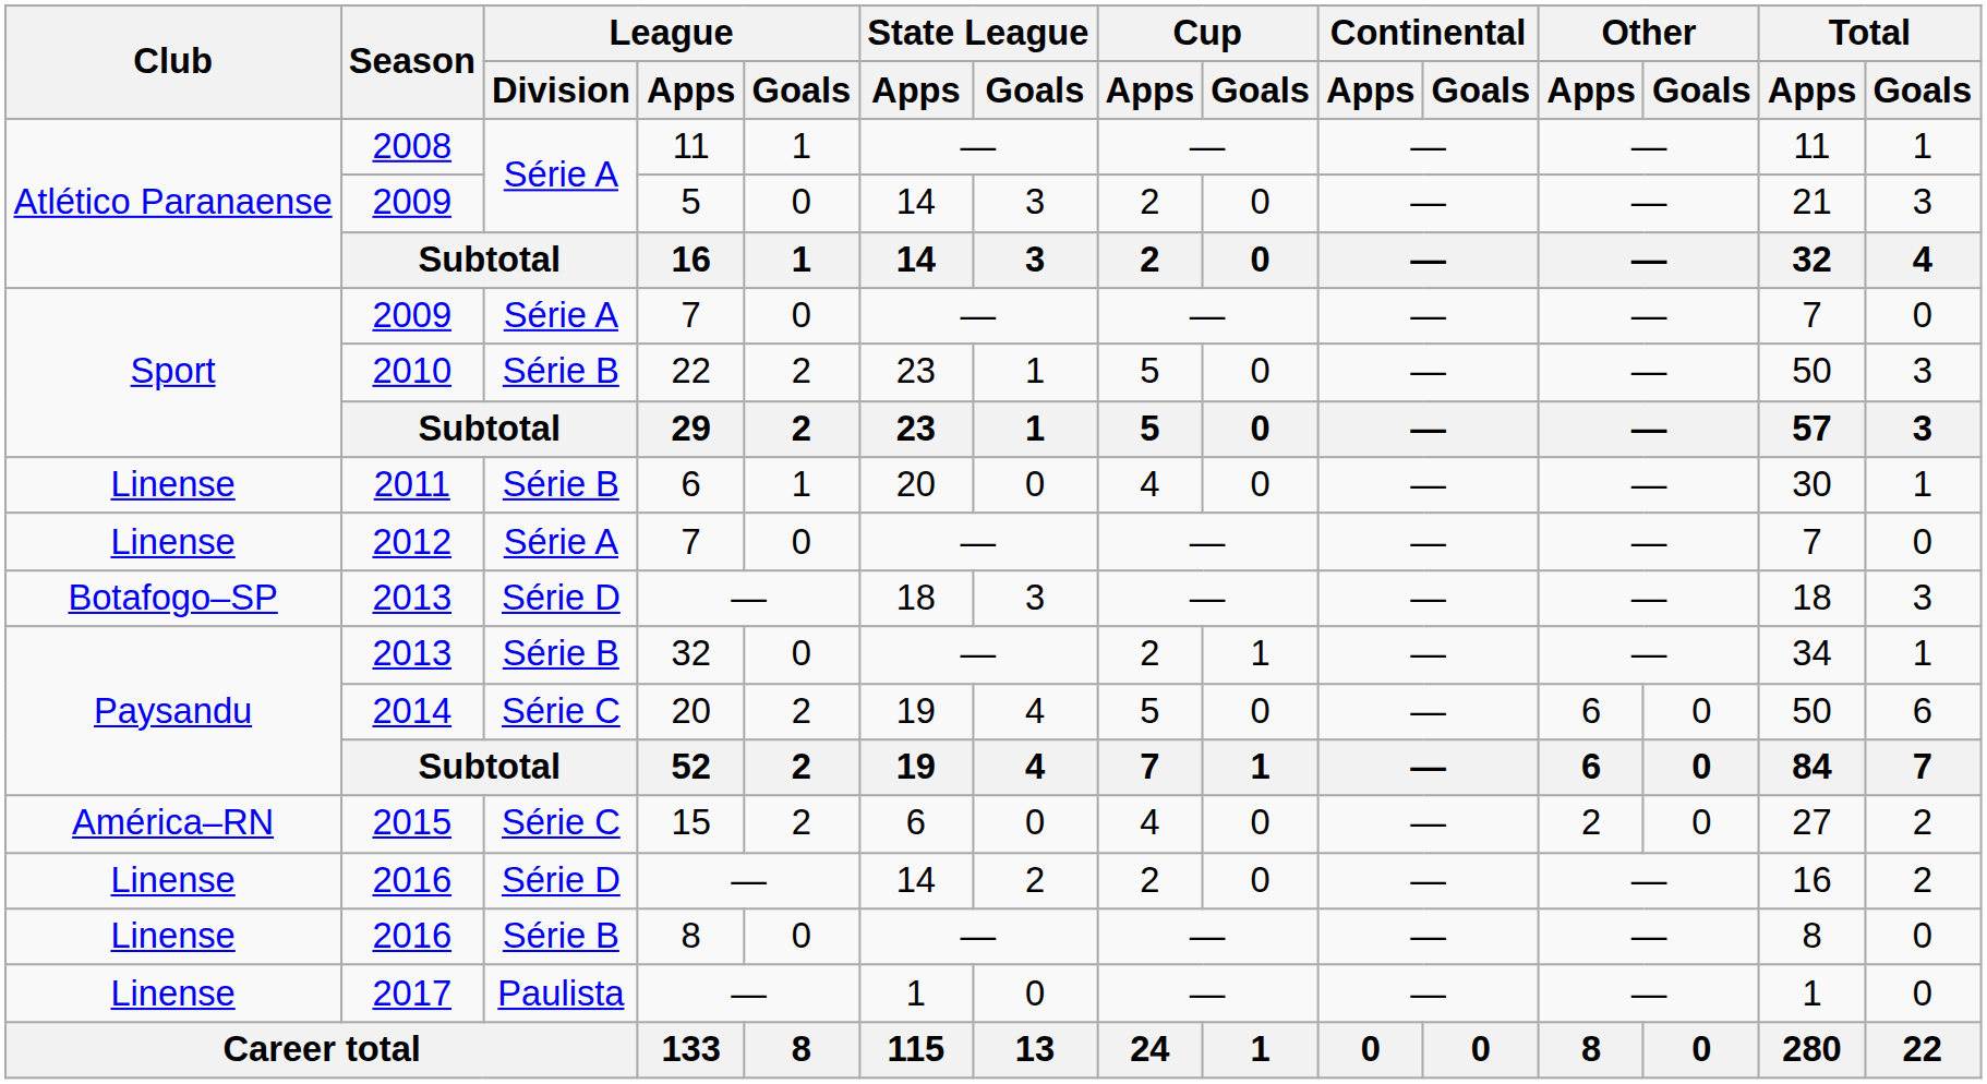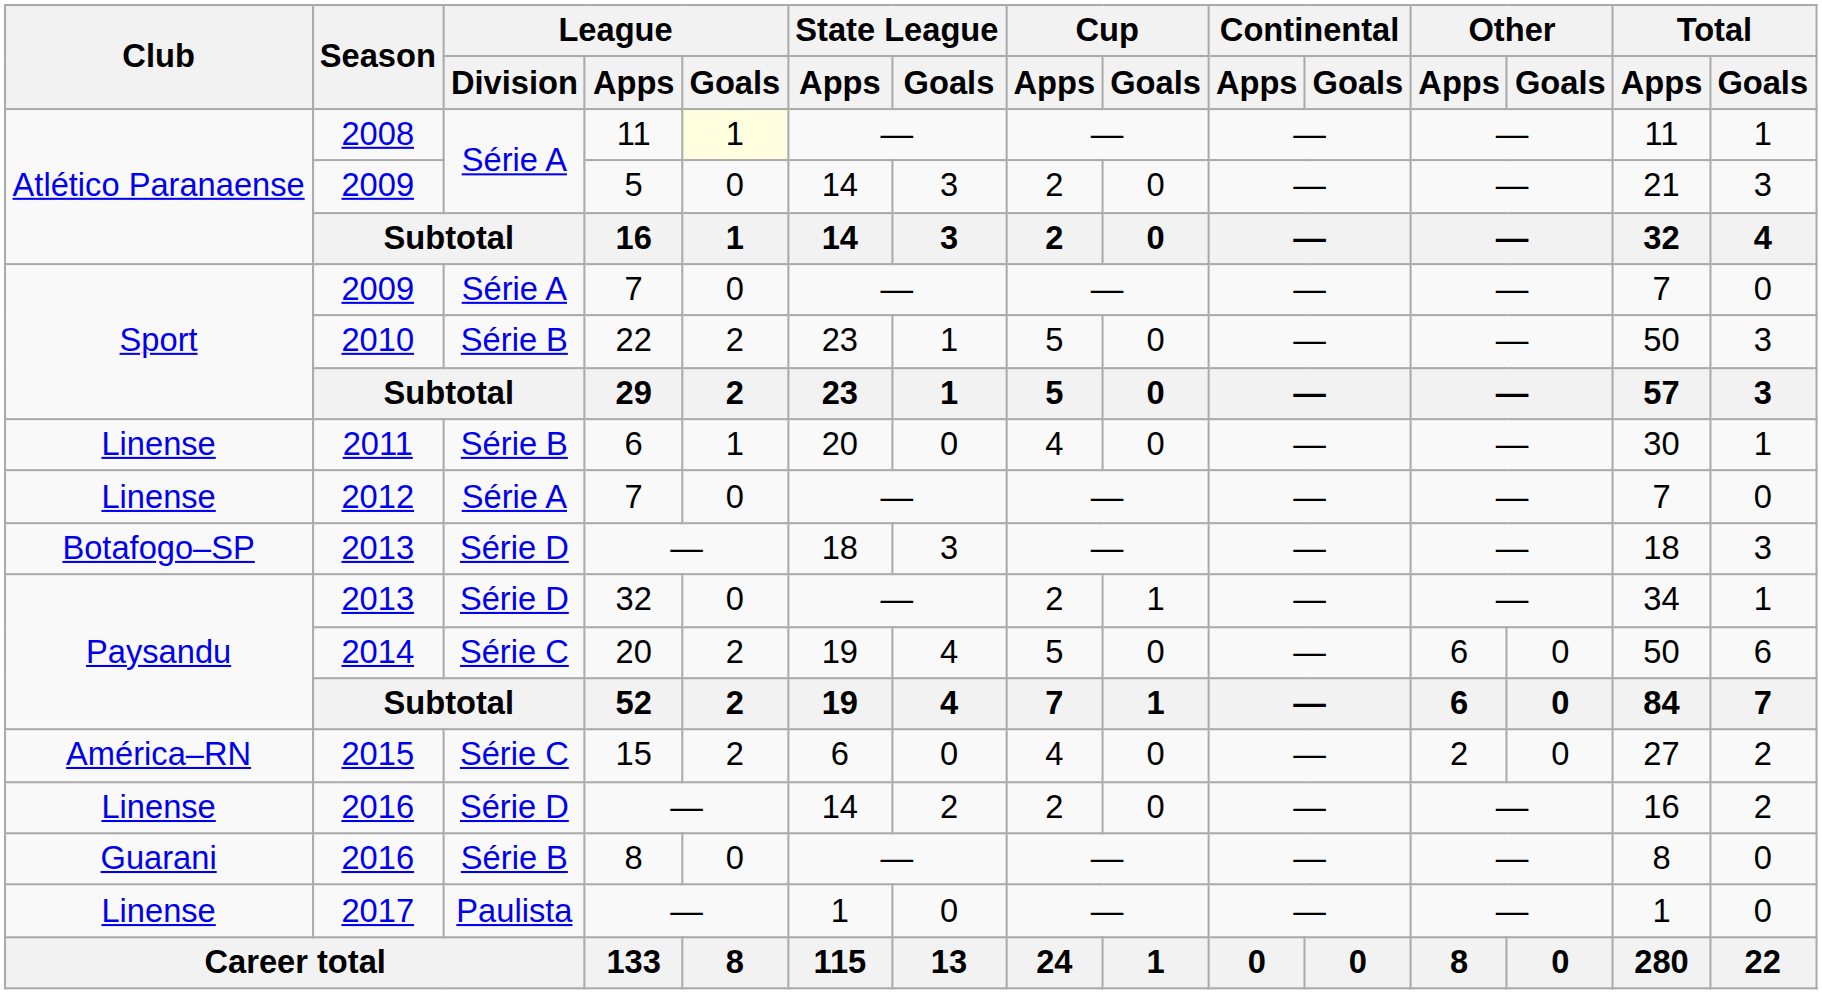 <table class="wikitable" style="text-align: center;">
 <tr>
 <th rowspan="2">Club</th>
 <th rowspan="2">Season</th>
 <th colspan="3">League</th>
 <th colspan="2">State League</th>
 <th colspan="2">Cup</th>
 <th colspan="2">Continental</th>
 <th colspan="2">Other</th>
 <th colspan="2">Total</th>
 </tr>
 <tr>
 <th>Division</th>
 <th>Apps</th>
 <th>Goals</th>
 <th>Apps</th>
 <th>Goals</th>
 <th>Apps</th>
 <th>Goals</th>
 <th>Apps</th>
 <th>Goals</th>
 <th>Apps</th>
 <th>Goals</th>
 <th>Apps</th>
 <th>Goals</th>
 </tr>
 <tr>
 <td rowspan=3 valign="center"><a href='#'>Atlético Paranaense</a></td>
 <td><a href='#'>2008</a></td>
 <td rowspan=2><a href='#'>Série A</a></td>
 <td>11</td>
-<td>1</td>
+<td style="background: lightyellow;">1</td>
 <td colspan="2">—</td>
 <td colspan="2">—</td>
 <td colspan="2">—</td>
 <td colspan="2">—</td>
 <td>11</td>
 <td>1</td>
 </tr>
 <tr>
 <td><a href='#'>2009</a></td>
 <td>5</td>
 <td>0</td>
 <td>14</td>
 <td>3</td>
 <td>2</td>
 <td>0</td>
 <td colspan="2">—</td>
 <td colspan="2">—</td>
 <td>21</td>
 <td>3</td>
 </tr>
 <tr>
 <th colspan="2">Subtotal</th>
 <th>16</th>
 <th>1</th>
 <th>14</th>
 <th>3</th>
 <th>2</th>
 <th>0</th>
 <th colspan="2">—</th>
 <th colspan="2">—</th>
 <th>32</th>
 <th>4</th>
 </tr>
 <tr>
 <td rowspan="3" valign="center"><a href='#'>Sport</a></td>
 <td><a href='#'>2009</a></td>
 <td><a href='#'>Série A</a></td>
 <td>7</td>
 <td>0</td>
 <td colspan="2">—</td>
 <td colspan="2">—</td>
 <td colspan="2">—</td>
 <td colspan="2">—</td>
 <td>7</td>
 <td>0</td>
 </tr>
 <tr>
 <td><a href='#'>2010</a></td>
 <td><a href='#'>Série B</a></td>
 <td>22</td>
 <td>2</td>
 <td>23</td>
 <td>1</td>
 <td>5</td>
 <td>0</td>
 <td colspan="2">—</td>
 <td colspan="2">—</td>
 <td>50</td>
 <td>3</td>
 </tr>
 <tr>
 <th colspan="2">Subtotal</th>
 <th>29</th>
 <th>2</th>
 <th>23</th>
 <th>1</th>
 <th>5</th>
 <th>0</th>
 <th colspan="2">—</th>
 <th colspan="2">—</th>
 <th>57</th>
 <th>3</th>
 </tr>
 <tr>
 <td valign="center"><a href='#'>Linense</a></td>
 <td><a href='#'>2011</a></td>
 <td><a href='#'>Série B</a></td>
 <td>6</td>
 <td>1</td>
 <td>20</td>
 <td>0</td>
 <td>4</td>
 <td>0</td>
 <td colspan="2">—</td>
 <td colspan="2">—</td>
 <td>30</td>
 <td>1</td>
 </tr>
 <tr>
 <td valign="center"><a href='#'>Linense</a></td>
 <td><a href='#'>2012</a></td>
 <td><a href='#'>Série A</a></td>
 <td>7</td>
 <td>0</td>
 <td colspan="2">—</td>
 <td colspan="2">—</td>
 <td colspan="2">—</td>
 <td colspan="2">—</td>
 <td>7</td>
 <td>0</td>
 </tr>
 <tr>
 <td valign="center"><a href='#'>Botafogo–SP</a></td>
 <td><a href='#'>2013</a></td>
 <td><a href='#'>Série D</a></td>
 <td colspan="2">—</td>
 <td>18</td>
 <td>3</td>
 <td colspan="2">—</td>
 <td colspan="2">—</td>
 <td colspan="2">—</td>
 <td>18</td>
 <td>3</td>
 </tr>
 <tr>
 <td rowspan="3" valign="center"><a href='#'>Paysandu</a></td>
 <td><a href='#'>2013</a></td>
-<td><a href='#'>Série B</a></td>
+<td><a href='#'>Série D</a></td>
 <td>32</td>
 <td>0</td>
 <td colspan="2">—</td>
 <td>2</td>
 <td>1</td>
 <td colspan="2">—</td>
 <td colspan="2">—</td>
 <td>34</td>
 <td>1</td>
 </tr>
 <tr>
 <td><a href='#'>2014</a></td>
 <td><a href='#'>Série C</a></td>
 <td>20</td>
 <td>2</td>
 <td>19</td>
 <td>4</td>
 <td>5</td>
 <td>0</td>
 <td colspan="2">—</td>
 <td>6</td>
 <td>0</td>
 <td>50</td>
 <td>6</td>
 </tr>
 <tr>
 <th colspan="2">Subtotal</th>
 <th>52</th>
 <th>2</th>
 <th>19</th>
 <th>4</th>
 <th>7</th>
 <th>1</th>
 <th colspan="2">—</th>
 <th>6</th>
 <th>0</th>
 <th>84</th>
 <th>7</th>
 </tr>
 <tr>
 <td valign="center"><a href='#'>América–RN</a></td>
 <td><a href='#'>2015</a></td>
 <td><a href='#'>Série C</a></td>
 <td>15</td>
 <td>2</td>
 <td>6</td>
 <td>0</td>
 <td>4</td>
 <td>0</td>
 <td colspan="2">—</td>
 <td>2</td>
 <td>0</td>
 <td>27</td>
 <td>2</td>
 </tr>
 <tr>
 <td valign="center"><a href='#'>Linense</a></td>
 <td><a href='#'>2016</a></td>
 <td><a href='#'>Série D</a></td>
 <td colspan="2">—</td>
 <td>14</td>
 <td>2</td>
 <td>2</td>
 <td>0</td>
 <td colspan="2">—</td>
 <td colspan="2">—</td>
 <td>16</td>
 <td>2</td>
 </tr>
 <tr>
-<td valign="center"><a href='#'>Linense</a></td>
+<td valign="center"><a href='#'>Guarani</a></td>
 <td><a href='#'>2016</a></td>
 <td><a href='#'>Série B</a></td>
 <td>8</td>
 <td>0</td>
 <td colspan="2">—</td>
 <td colspan="2">—</td>
 <td colspan="2">—</td>
 <td colspan="2">—</td>
 <td>8</td>
 <td>0</td>
 </tr>
 <tr>
 <td valign="center"><a href='#'>Linense</a></td>
 <td><a href='#'>2017</a></td>
 <td><a href='#'>Paulista</a></td>
 <td colspan="2">—</td>
 <td>1</td>
 <td>0</td>
 <td colspan="2">—</td>
 <td colspan="2">—</td>
 <td colspan="2">—</td>
 <td>1</td>
 <td>0</td>
 </tr>
 <tr>
 <th colspan="3"><strong>Career total</strong></th>
 <th>133</th>
 <th>8</th>
 <th>115</th>
 <th>13</th>
 <th>24</th>
 <th>1</th>
 <th>0</th>
 <th>0</th>
 <th>8</th>
 <th>0</th>
 <th>280</th>
 <th>22</th>
 </tr>
 </table>
